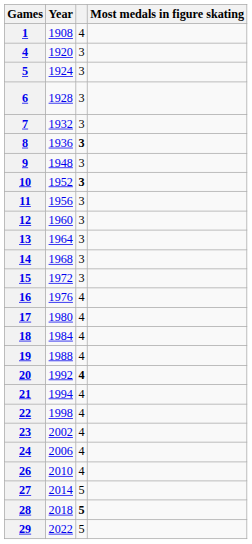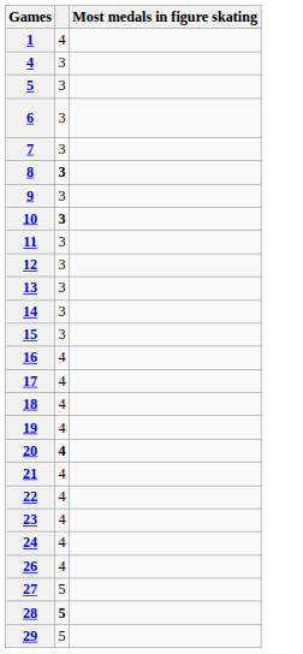 <table class="wikitable unsortable" style="text-align:center">
 <tr>
 <th scope="col">Games</th>
-<th scope="col">Year</th>
 <th scope="col"></th>
 <th scope="col">Most medals in figure skating</th>
 </tr>
 <tr>
 <th scope="row"><a href='#'>1</a></th>
-<td><a href='#'>1908</a></td>
 <td>4</td>
 <td align="left"></td>
 </tr>
 <tr>
 <th scope="row"><a href='#'>4</a></th>
-<td><a href='#'>1920</a></td>
 <td>3</td>
 <td align="left"></td>
 </tr>
 <tr>
 <th scope="row"><a href='#'>5</a></th>
-<td><a href='#'>1924</a></td>
 <td>3</td>
 <td align="left"></td>
 </tr>
 <tr>
 <th scope="row"><a href='#'>6</a></th>
-<td><a href='#'>1928</a></td>
 <td>3</td>
 <td align="left"><br><br></td>
 </tr>
 <tr>
 <th scope="row"><a href='#'>7</a></th>
-<td><a href='#'>1932</a></td>
 <td>3</td>
 <td align="left"></td>
 </tr>
 <tr>
 <th scope="row"><a href='#'>8</a></th>
-<td><a href='#'>1936</a></td>
 <td><strong>3</strong></td>
 <td align="left"></td>
 </tr>
 <tr>
 <th scope="row"><a href='#'>9</a></th>
-<td><a href='#'>1948</a></td>
 <td>3</td>
 <td align="left"></td>
 </tr>
 <tr>
 <th scope="row"><a href='#'>10</a></th>
-<td><a href='#'>1952</a></td>
 <td><strong>3</strong></td>
 <td align="left"></td>
 </tr>
 <tr>
 <th scope="row"><a href='#'>11</a></th>
-<td><a href='#'>1956</a></td>
 <td>3</td>
 <td align="left"></td>
 </tr>
 <tr>
 <th scope="row"><a href='#'>12</a></th>
-<td><a href='#'>1960</a></td>
 <td>3</td>
 <td align="left"></td>
 </tr>
 <tr>
 <th scope="row"><a href='#'>13</a></th>
-<td><a href='#'>1964</a></td>
 <td>3</td>
 <td align="left"></td>
 </tr>
 <tr>
 <th scope="row"><a href='#'>14</a></th>
-<td><a href='#'>1968</a></td>
 <td>3</td>
 <td align="left"><br></td>
 </tr>
 <tr>
 <th scope="row"><a href='#'>15</a></th>
-<td><a href='#'>1972</a></td>
 <td>3</td>
 <td align="left"></td>
 </tr>
 <tr>
 <th scope="row"><a href='#'>16</a></th>
-<td><a href='#'>1976</a></td>
 <td>4</td>
 <td align="left"></td>
 </tr>
 <tr>
 <th scope="row"><a href='#'>17</a></th>
-<td><a href='#'>1980</a></td>
 <td>4</td>
 <td align="left"></td>
 </tr>
 <tr>
 <th scope="row"><a href='#'>18</a></th>
-<td><a href='#'>1984</a></td>
 <td>4</td>
 <td align="left"></td>
 </tr>
 <tr>
 <th scope="row"><a href='#'>19</a></th>
-<td><a href='#'>1988</a></td>
 <td>4</td>
 <td align="left"></td>
 </tr>
 <tr>
 <th scope="row"><a href='#'>20</a></th>
-<td><a href='#'>1992</a></td>
 <td><strong>4</strong></td>
 <td align="left"></td>
 </tr>
 <tr>
 <th scope="row"><a href='#'>21</a></th>
-<td><a href='#'>1994</a></td>
 <td>4</td>
 <td align="left"></td>
 </tr>
 <tr>
 <th scope="row"><a href='#'>22</a></th>
-<td><a href='#'>1998</a></td>
 <td>4</td>
 <td align="left"></td>
 </tr>
 <tr>
 <th scope="row"><a href='#'>23</a></th>
-<td><a href='#'>2002</a></td>
 <td>4</td>
 <td align="left"></td>
 </tr>
 <tr>
 <th scope="row"><a href='#'>24</a></th>
-<td><a href='#'>2006</a></td>
 <td>4</td>
 <td align="left"></td>
 </tr>
 <tr>
 <th scope="row"><a href='#'>26</a></th>
-<td><a href='#'>2010</a></td>
 <td>4</td>
 <td align="left"><br></td>
 </tr>
 <tr>
 <th scope="row"><a href='#'>27</a></th>
-<td><a href='#'>2014</a></td>
 <td>5</td>
 <td align="left"></td>
 </tr>
 <tr>
 <th scope="row"><a href='#'>28</a></th>
-<td><a href='#'>2018</a></td>
 <td><strong>5</strong></td>
 <td align="left"></td>
 </tr>
 <tr>
 <th scope="row"><a href='#'>29</a></th>
-<td><a href='#'>2022</a></td>
 <td>5</td>
 <td align="left"></td>
 </tr>
 </table>
